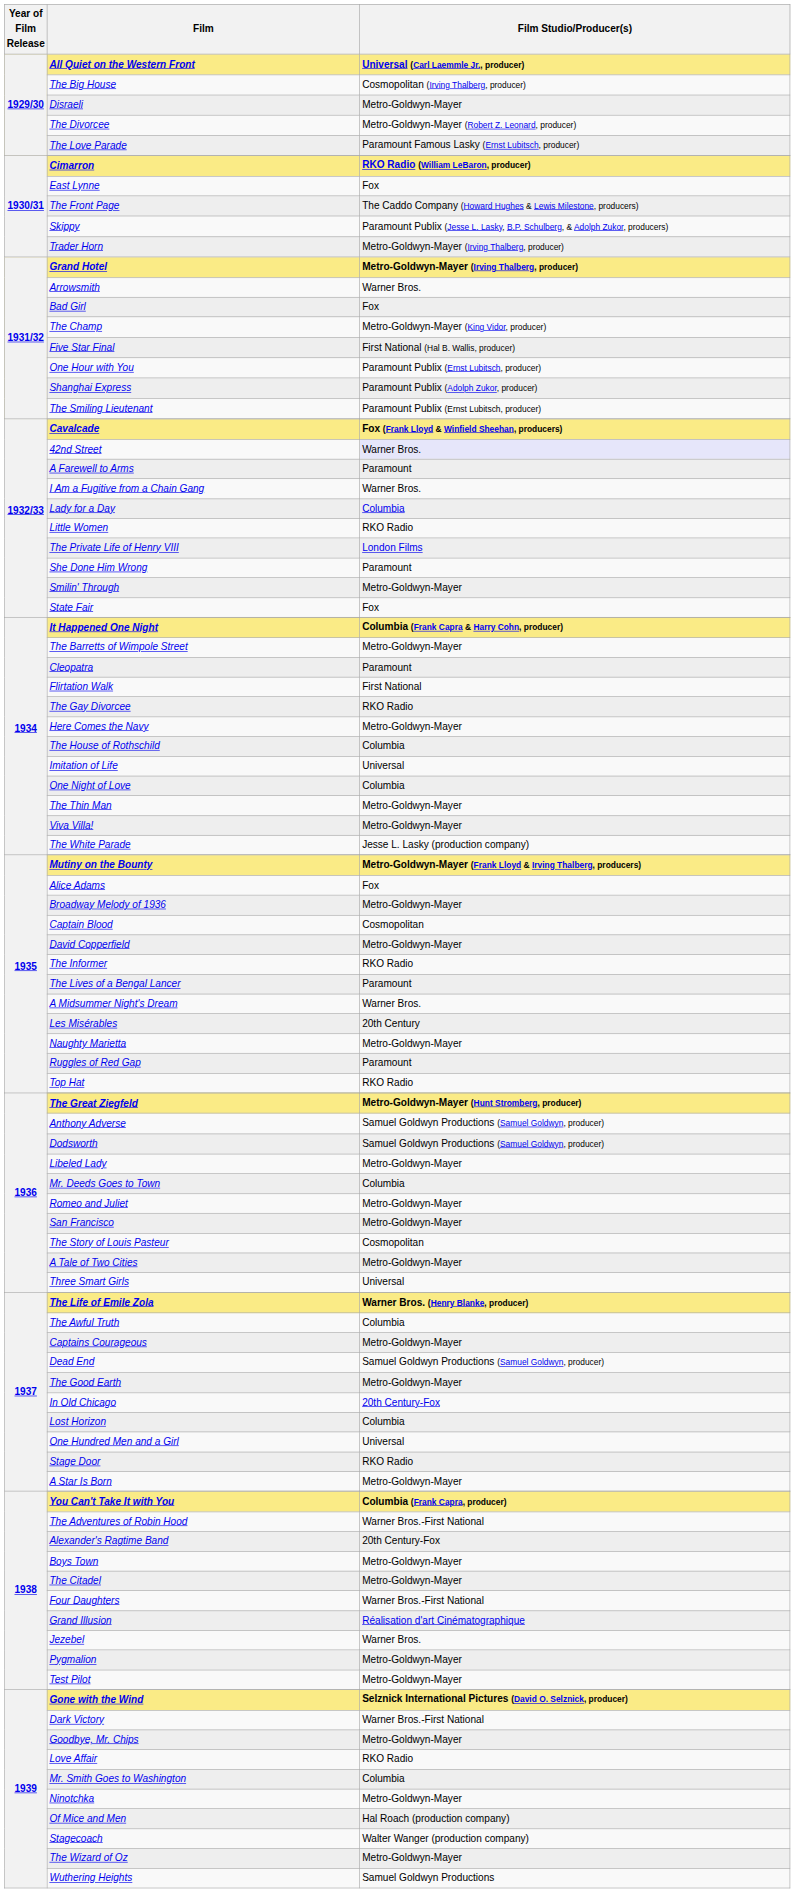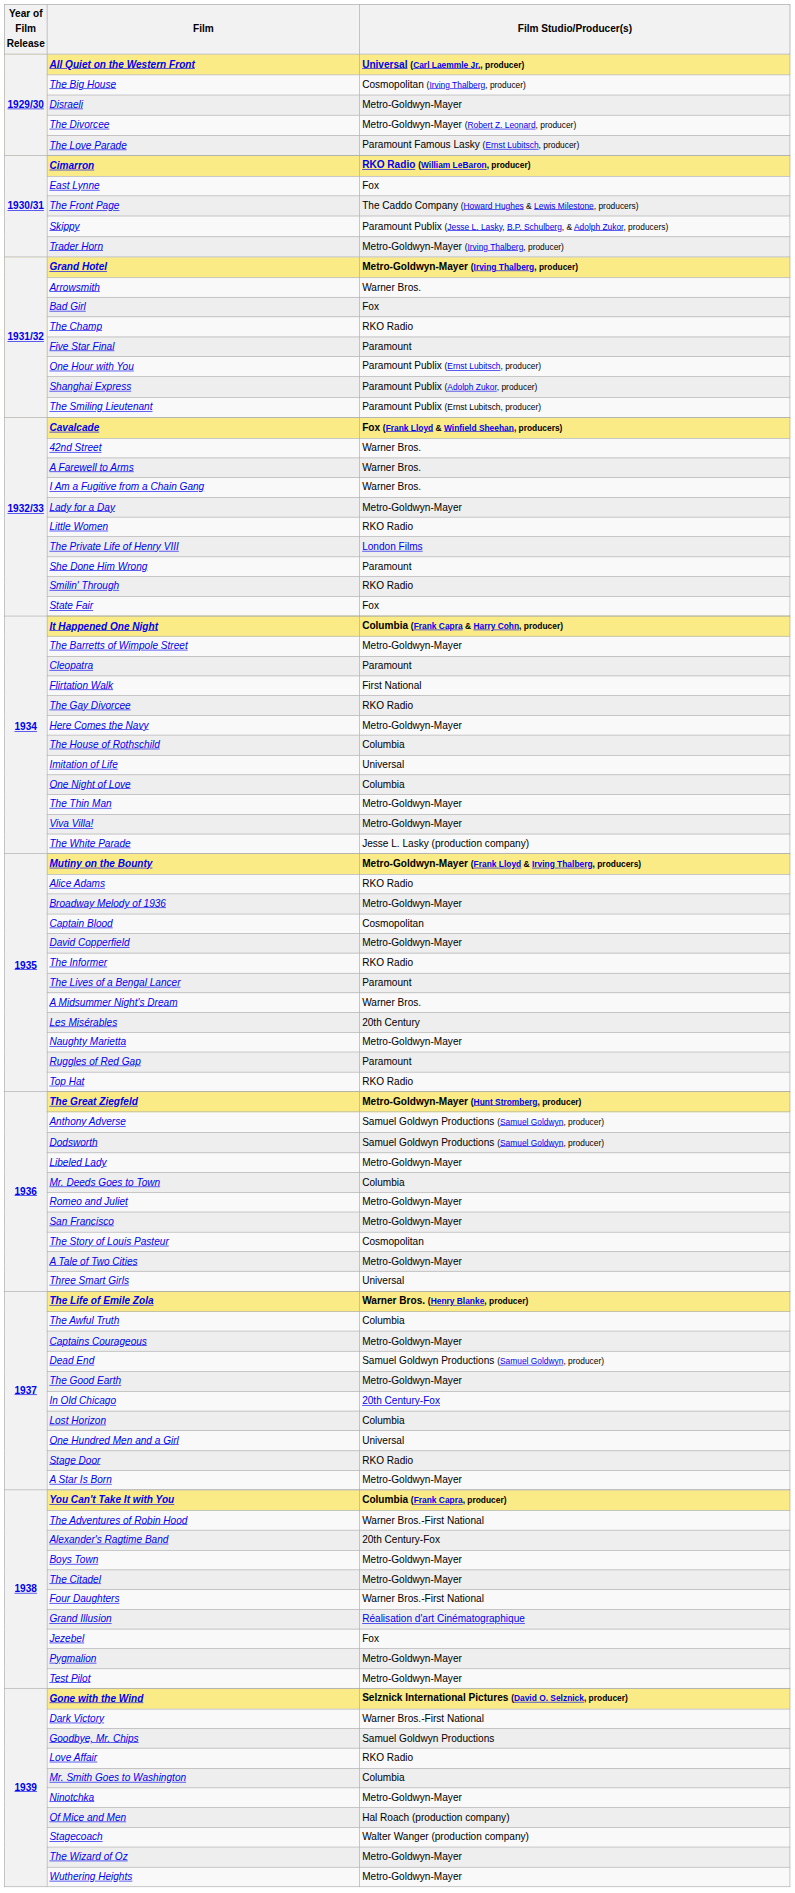 <table class="wikitable sortable sticky-header" style="font-size:1.00em; line-height:1.5em;">
 <tr bgcolor="#bebebe">
 <th width="5%">Year of Film Release</th>
 <th width="40%">Film</th>
 <th width="55%">Film Studio/Producer(s)</th>
 </tr>
 <tr style="background:#FAEB86">
 <th rowspan="5"><a href='#'>1929/30</a><br></th>
 <td><strong><em><a href='#'>All Quiet on the Western Front</a></em></strong></td>
 <td><strong><a href='#'>Universal</a> <small>(<a href='#'>Carl Laemmle Jr.</a>, producer)</small></strong></td>
 </tr>
 <tr>
 <td><em><a href='#'>The Big House</a></em></td>
 <td>Cosmopolitan <small>(<a href='#'>Irving Thalberg</a>, producer)</small></td>
 </tr>
 <tr style="background:#eee;">
 <td><em><a href='#'>Disraeli</a></em></td>
 <td>Metro-Goldwyn-Mayer</td>
 </tr>
 <tr>
 <td><em><a href='#'>The Divorcee</a></em></td>
 <td>Metro-Goldwyn-Mayer <small>(<a href='#'>Robert Z. Leonard</a>, producer)</small></td>
 </tr>
 <tr style="background:#eee;">
 <td><em><a href='#'>The Love Parade</a></em></td>
 <td>Paramount Famous Lasky <small>(<a href='#'>Ernst Lubitsch</a>, producer)</small></td>
 </tr>
 <tr>
 <th rowspan="6" style="text-align:center"><a href='#'>1930/31</a><br></th>
 </tr>
 <tr style="background:#FAEB86">
 <td><strong><em><a href='#'>Cimarron</a></em></strong></td>
 <td><strong><a href='#'>RKO Radio</a> <small>(<a href='#'>William LeBaron</a>, producer)</small></strong></td>
 </tr>
 <tr>
 <td><em><a href='#'>East Lynne</a></em></td>
 <td>Fox</td>
 </tr>
 <tr style="background:#eee;">
 <td><em><a href='#'>The Front Page</a></em></td>
 <td>The Caddo Company <small>(<a href='#'>Howard Hughes</a> & <a href='#'>Lewis Milestone</a>, producers)</small></td>
 </tr>
 <tr>
 <td><em><a href='#'>Skippy</a></em></td>
 <td>Paramount Publix  <small>(<a href='#'>Jesse L. Lasky</a>, <a href='#'>B.P. Schulberg</a>, & <a href='#'>Adolph Zukor</a>, producers)</small></td>
 </tr>
 <tr style="background:#eee;">
 <td><em><a href='#'>Trader Horn</a></em></td>
 <td>Metro-Goldwyn-Mayer <small>(<a href='#'>Irving Thalberg</a>, producer)</small></td>
 </tr>
 <tr style="background:#FAEB86">
 <th rowspan="8"><a href='#'>1931/32</a><br></th>
 <td><strong><em><a href='#'>Grand Hotel</a></em></strong></td>
 <td><strong>Metro-Goldwyn-Mayer <small>(<a href='#'>Irving Thalberg</a>, producer)</small></strong></td>
 </tr>
 <tr>
 <td><em><a href='#'>Arrowsmith</a></em></td>
 <td>Warner Bros.</td>
 </tr>
 <tr style="background:#eee;">
 <td><em><a href='#'>Bad Girl</a></em></td>
 <td>Fox</td>
 </tr>
 <tr>
 <td><em><a href='#'>The Champ</a></em></td>
-<td>Metro-Goldwyn-Mayer <small>(<a href='#'>King Vidor</a>, producer)</small></td>
+<td>RKO Radio</td>
 </tr>
 <tr style="background:#eee;">
 <td><em><a href='#'>Five Star Final</a></em></td>
-<td>First National <small>(Hal B. Wallis, producer)</small></td>
+<td>Paramount</td>
 </tr>
 <tr>
 <td><em><a href='#'>One Hour with You</a></em></td>
 <td>Paramount Publix <small>(<a href='#'>Ernst Lubitsch</a>, producer)</small></td>
 </tr>
 <tr style="background:#eee;">
 <td><em><a href='#'>Shanghai Express</a></em></td>
 <td>Paramount Publix <small>(<a href='#'>Adolph Zukor</a>, producer)</small></td>
 </tr>
 <tr>
 <td><em><a href='#'>The Smiling Lieutenant</a></em></td>
 <td>Paramount Publix <small>(Ernst Lubitsch, producer)</small></td>
 </tr>
 <tr>
 <th rowspan="11" style="text-align:center"><a href='#'>1932/33</a><br><br></th>
 </tr>
 <tr style="background:#FAEB86">
 <td><strong><em><a href='#'>Cavalcade</a></em></strong></td>
 <td><strong>Fox <small>(<a href='#'>Frank Lloyd</a> & <a href='#'>Winfield Sheehan</a>, producers)</small></strong></td>
 </tr>
 <tr>
 <td><em><a href='#'>42nd Street</a></em></td>
-<td style="background: lavender;">Warner Bros.</td>
+<td>Warner Bros.</td>
 </tr>
 <tr style="background:#eee;">
 <td><em><a href='#'>A Farewell to Arms</a></em></td>
-<td>Paramount</td>
+<td>Warner Bros.</td>
 </tr>
 <tr>
 <td><em><a href='#'>I Am a Fugitive from a Chain Gang</a></em></td>
 <td>Warner Bros.</td>
 </tr>
 <tr style="background:#eee;">
 <td><em><a href='#'>Lady for a Day</a></em></td>
-<td><a href='#'>Columbia</a></td>
+<td>Metro-Goldwyn-Mayer</td>
 </tr>
 <tr>
 <td><em><a href='#'>Little Women</a></em></td>
 <td>RKO Radio</td>
 </tr>
 <tr style="background:#eee;">
 <td><em><a href='#'>The Private Life of Henry VIII</a></em></td>
 <td><a href='#'>London Films</a></td>
 </tr>
 <tr>
 <td><em><a href='#'>She Done Him Wrong</a></em></td>
 <td>Paramount</td>
 </tr>
 <tr style="background:#eee;">
 <td><em><a href='#'>Smilin' Through</a></em></td>
-<td>Metro-Goldwyn-Mayer</td>
+<td>RKO Radio</td>
 </tr>
 <tr>
 <td><em><a href='#'>State Fair</a></em></td>
 <td>Fox</td>
 </tr>
 <tr>
 <th rowspan="13" style="text-align:center"><a href='#'>1934</a><br><br></th>
 </tr>
 <tr style="background:#FAEB86">
 <td><strong><em><a href='#'>It Happened One Night</a></em></strong></td>
 <td><strong>Columbia <small>(<a href='#'>Frank Capra</a> & <a href='#'>Harry Cohn</a>, producer)</small></strong></td>
 </tr>
 <tr>
 <td><em><a href='#'>The Barretts of Wimpole Street</a></em></td>
 <td>Metro-Goldwyn-Mayer</td>
 </tr>
 <tr style="background:#eee;">
 <td><em><a href='#'>Cleopatra</a></em></td>
 <td>Paramount</td>
 </tr>
 <tr>
 <td><em><a href='#'>Flirtation Walk</a></em></td>
 <td>First National</td>
 </tr>
 <tr style="background:#eee;">
 <td><em><a href='#'>The Gay Divorcee</a></em></td>
 <td>RKO Radio</td>
 </tr>
 <tr>
 <td><em><a href='#'>Here Comes the Navy</a></em></td>
 <td>Metro-Goldwyn-Mayer</td>
 </tr>
 <tr style="background:#eee;">
 <td><em><a href='#'>The House of Rothschild</a></em></td>
 <td>Columbia</td>
 </tr>
 <tr>
 <td><em><a href='#'>Imitation of Life</a></em></td>
 <td>Universal</td>
 </tr>
 <tr style="background:#eee;">
 <td><em><a href='#'>One Night of Love</a></em></td>
 <td>Columbia</td>
 </tr>
 <tr>
 <td><em><a href='#'>The Thin Man</a></em></td>
 <td>Metro-Goldwyn-Mayer</td>
 </tr>
 <tr style="background:#eee;">
 <td><em><a href='#'>Viva Villa!</a></em></td>
 <td>Metro-Goldwyn-Mayer</td>
 </tr>
 <tr>
 <td><em><a href='#'>The White Parade</a></em></td>
 <td>Jesse L. Lasky (production company)</td>
 </tr>
 <tr>
 <th rowspan="13" style="text-align:center"><a href='#'>1935</a><br><br></th>
 </tr>
 <tr style="background:#FAEB86">
 <td><strong><em><a href='#'>Mutiny on the Bounty</a></em></strong></td>
 <td><strong>Metro-Goldwyn-Mayer <small>(<a href='#'>Frank Lloyd</a> & <a href='#'>Irving Thalberg</a>, producers)</small></strong></td>
 </tr>
 <tr>
 <td><em><a href='#'>Alice Adams</a></em></td>
-<td>Fox</td>
+<td>RKO Radio</td>
 </tr>
 <tr style="background:#eee;">
 <td><em><a href='#'>Broadway Melody of 1936</a></em></td>
 <td>Metro-Goldwyn-Mayer</td>
 </tr>
 <tr>
 <td><em><a href='#'>Captain Blood</a></em></td>
 <td>Cosmopolitan</td>
 </tr>
 <tr style="background:#eee;">
 <td><em><a href='#'>David Copperfield</a></em></td>
 <td>Metro-Goldwyn-Mayer</td>
 </tr>
 <tr>
 <td><em><a href='#'>The Informer</a></em></td>
 <td>RKO Radio</td>
 </tr>
 <tr style="background:#eee;">
 <td><em><a href='#'>The Lives of a Bengal Lancer</a></em></td>
 <td>Paramount</td>
 </tr>
 <tr>
 <td><em><a href='#'>A Midsummer Night's Dream</a></em></td>
 <td>Warner Bros.</td>
 </tr>
 <tr style="background:#eee;">
 <td><em><a href='#'>Les Misérables</a></em></td>
 <td>20th Century</td>
 </tr>
 <tr>
 <td><em><a href='#'>Naughty Marietta</a></em></td>
 <td>Metro-Goldwyn-Mayer</td>
 </tr>
 <tr style="background:#eee;">
 <td><em><a href='#'>Ruggles of Red Gap</a></em></td>
 <td>Paramount</td>
 </tr>
 <tr>
 <td><em><a href='#'>Top Hat</a></em></td>
 <td>RKO Radio</td>
 </tr>
 <tr>
 <th rowspan="11" style="text-align:center"><a href='#'>1936</a><br></th>
 </tr>
 <tr style="background:#FAEB86">
 <td><strong><em><a href='#'>The Great Ziegfeld</a></em></strong></td>
 <td><strong>Metro-Goldwyn-Mayer <small>(<a href='#'>Hunt Stromberg</a>, producer)</small></strong></td>
 </tr>
 <tr>
 <td><em><a href='#'>Anthony Adverse</a></em></td>
 <td>Samuel Goldwyn Productions <small>(<a href='#'>Samuel Goldwyn</a>, producer)</small></td>
 </tr>
 <tr style="background:#eee;">
 <td><em><a href='#'>Dodsworth</a></em></td>
 <td>Samuel Goldwyn Productions  <small>(<a href='#'>Samuel Goldwyn</a>, producer)</small></td>
 </tr>
 <tr>
 <td><em><a href='#'>Libeled Lady</a></em></td>
 <td>Metro-Goldwyn-Mayer</td>
 </tr>
 <tr style="background:#eee;">
 <td><em><a href='#'>Mr. Deeds Goes to Town</a></em></td>
 <td>Columbia</td>
 </tr>
 <tr>
 <td><em><a href='#'>Romeo and Juliet</a></em></td>
 <td>Metro-Goldwyn-Mayer</td>
 </tr>
 <tr style="background:#eee;">
 <td><em><a href='#'>San Francisco</a></em></td>
 <td>Metro-Goldwyn-Mayer</td>
 </tr>
 <tr>
 <td><em><a href='#'>The Story of Louis Pasteur</a></em></td>
 <td>Cosmopolitan</td>
 </tr>
 <tr style="background:#eee;">
 <td><em><a href='#'>A Tale of Two Cities</a></em></td>
 <td>Metro-Goldwyn-Mayer</td>
 </tr>
 <tr>
 <td><em><a href='#'>Three Smart Girls</a></em></td>
 <td>Universal</td>
 </tr>
 <tr>
 <th rowspan="11" style="text-align:center"><a href='#'>1937</a><br></th>
 </tr>
 <tr style="background:#FAEB86">
 <td><strong><em><a href='#'>The Life of Emile Zola</a></em></strong></td>
 <td><strong>Warner Bros. <small>(<a href='#'>Henry Blanke</a>, producer)</small></strong></td>
 </tr>
 <tr>
 <td><em><a href='#'>The Awful Truth</a></em></td>
 <td>Columbia</td>
 </tr>
 <tr style="background:#eee;">
 <td><em><a href='#'>Captains Courageous</a></em></td>
 <td>Metro-Goldwyn-Mayer</td>
 </tr>
 <tr>
 <td><em><a href='#'>Dead End</a></em></td>
 <td>Samuel Goldwyn Productions  <small>(<a href='#'>Samuel Goldwyn</a>, producer)</small></td>
 </tr>
 <tr style="background:#eee;">
 <td><em><a href='#'>The Good Earth</a></em></td>
 <td>Metro-Goldwyn-Mayer</td>
 </tr>
 <tr>
 <td><em><a href='#'>In Old Chicago</a></em></td>
 <td><a href='#'>20th Century-Fox</a></td>
 </tr>
 <tr style="background:#eee;">
 <td><em><a href='#'>Lost Horizon</a></em></td>
 <td>Columbia</td>
 </tr>
 <tr>
 <td><em><a href='#'>One Hundred Men and a Girl</a></em></td>
 <td>Universal</td>
 </tr>
 <tr style="background:#eee;">
 <td><em><a href='#'>Stage Door</a></em></td>
 <td>RKO Radio</td>
 </tr>
 <tr>
 <td><em><a href='#'>A Star Is Born</a></em></td>
 <td>Metro-Goldwyn-Mayer</td>
 </tr>
 <tr>
 <th rowspan="11" style="text-align:center"><a href='#'>1938</a><br></th>
 </tr>
 <tr style="background:#FAEB86">
 <td><strong><em><a href='#'>You Can't Take It with You</a></em></strong></td>
 <td><strong>Columbia <small>(<a href='#'>Frank Capra</a>, producer)</small></strong></td>
 </tr>
 <tr>
 <td><em><a href='#'>The Adventures of Robin Hood</a></em></td>
 <td>Warner Bros.-First National</td>
 </tr>
 <tr style="background:#eee;">
 <td><em><a href='#'>Alexander's Ragtime Band</a></em></td>
 <td>20th Century-Fox</td>
 </tr>
 <tr>
 <td><em><a href='#'>Boys Town</a></em></td>
 <td>Metro-Goldwyn-Mayer</td>
 </tr>
 <tr style="background:#eee;">
 <td><em><a href='#'>The Citadel</a></em></td>
 <td>Metro-Goldwyn-Mayer</td>
 </tr>
 <tr>
 <td><em><a href='#'>Four Daughters</a></em></td>
 <td>Warner Bros.-First National</td>
 </tr>
 <tr style="background:#eee;">
 <td><em><a href='#'>Grand Illusion</a></em></td>
 <td><a href='#'>Réalisation d'art Cinématographique</a></td>
 </tr>
 <tr>
 <td><em><a href='#'>Jezebel</a></em></td>
-<td>Warner Bros.</td>
+<td>Fox</td>
 </tr>
 <tr style="background:#eee;">
 <td><em><a href='#'>Pygmalion</a></em></td>
 <td>Metro-Goldwyn-Mayer</td>
 </tr>
 <tr>
 <td><em><a href='#'>Test Pilot</a></em></td>
 <td>Metro-Goldwyn-Mayer</td>
 </tr>
 <tr>
 <th rowspan="11" style="text-align:center"><a href='#'>1939</a><br></th>
 </tr>
 <tr style="background:#FAEB86">
 <td><strong><em><a href='#'>Gone with the Wind</a></em></strong></td>
 <td><strong>Selznick International Pictures <small>(<a href='#'>David O. Selznick</a>, producer)</small></strong></td>
 </tr>
 <tr>
 <td><em><a href='#'>Dark Victory</a></em></td>
 <td>Warner Bros.-First National</td>
 </tr>
 <tr style="background:#eee;">
 <td><em><a href='#'>Goodbye, Mr. Chips</a></em></td>
-<td>Metro-Goldwyn-Mayer</td>
+<td>Samuel Goldwyn Productions</td>
 </tr>
 <tr>
 <td><em><a href='#'>Love Affair</a></em></td>
 <td>RKO Radio</td>
 </tr>
 <tr style="background:#eee;">
 <td><em><a href='#'>Mr. Smith Goes to Washington</a></em></td>
 <td>Columbia</td>
 </tr>
 <tr>
 <td><em><a href='#'>Ninotchka</a></em></td>
 <td>Metro-Goldwyn-Mayer</td>
 </tr>
 <tr style="background:#eee;">
 <td><em><a href='#'>Of Mice and Men</a></em></td>
 <td>Hal Roach (production company)</td>
 </tr>
 <tr>
 <td><em><a href='#'>Stagecoach</a></em></td>
 <td>Walter Wanger (production company)</td>
 </tr>
 <tr style="background:#eee;">
 <td><em><a href='#'>The Wizard of Oz</a></em></td>
 <td>Metro-Goldwyn-Mayer</td>
 </tr>
 <tr>
 <td><em><a href='#'>Wuthering Heights</a></em></td>
-<td>Samuel Goldwyn Productions</td>
+<td>Metro-Goldwyn-Mayer</td>
 </tr>
 </table>
